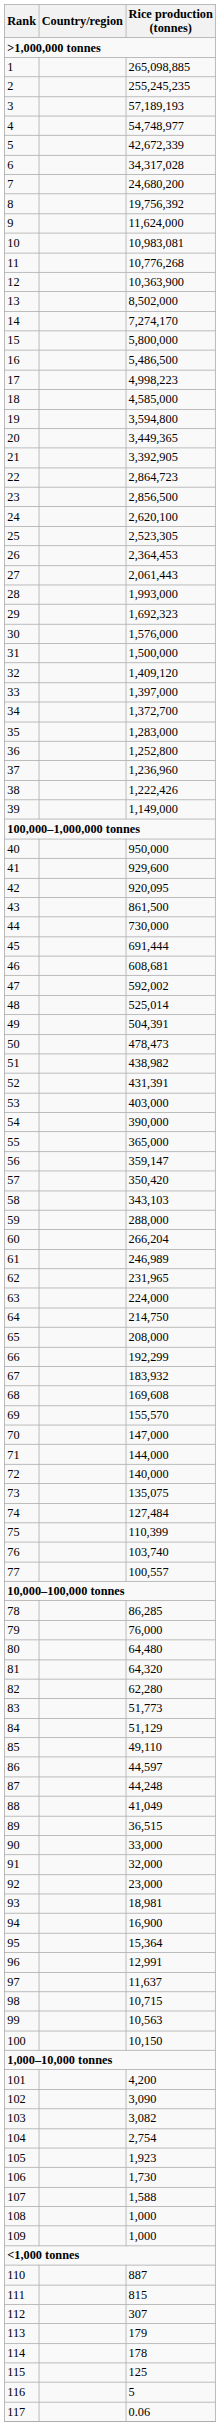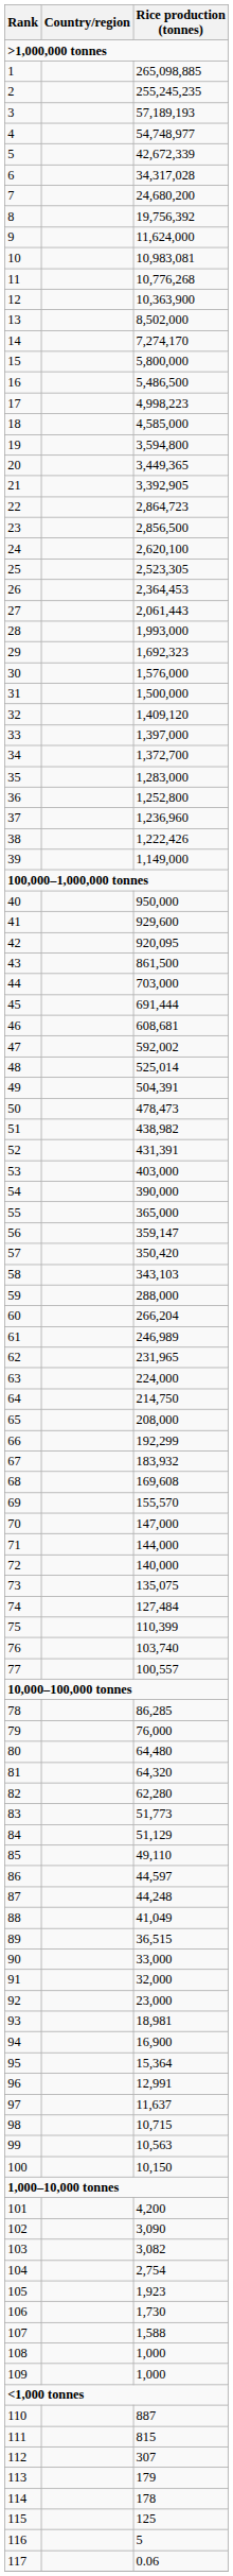 <table class="wikitable sortable">
 <tr>
 <th>Rank</th>
 <th>Country/region</th>
 <th>Rice production<br>(tonnes)</th>
 </tr>
 <tr>
 <td colspan="3"><strong>>1,000,000 tonnes</strong></td>
 </tr>
 <tr>
 <td>1</td>
 <td></td>
 <td align="left">265,098,885</td>
 </tr>
 <tr>
 <td>2</td>
 <td></td>
 <td align="left">255,245,235</td>
 </tr>
 <tr>
 <td>3</td>
 <td></td>
 <td>57,189,193</td>
 </tr>
 <tr>
 <td>4</td>
 <td></td>
 <td>54,748,977</td>
 </tr>
 <tr>
 <td>5</td>
 <td></td>
 <td>42,672,339</td>
 </tr>
 <tr>
 <td>6</td>
 <td></td>
 <td>34,317,028</td>
 </tr>
 <tr>
 <td>7</td>
 <td></td>
 <td>24,680,200</td>
 </tr>
 <tr>
 <td>8</td>
 <td></td>
 <td>19,756,392</td>
 </tr>
 <tr>
 <td>9</td>
 <td></td>
 <td>11,624,000</td>
 </tr>
 <tr>
 <td>10</td>
 <td></td>
 <td>10,983,081</td>
 </tr>
 <tr>
 <td>11</td>
 <td></td>
 <td>10,776,268</td>
 </tr>
 <tr>
 <td>12</td>
 <td></td>
 <td>10,363,900</td>
 </tr>
 <tr>
 <td>13</td>
 <td></td>
 <td align="left">8,502,000</td>
 </tr>
 <tr>
 <td>14</td>
 <td></td>
 <td>7,274,170</td>
 </tr>
 <tr>
 <td>15</td>
 <td></td>
 <td>5,800,000</td>
 </tr>
 <tr>
 <td>16</td>
 <td></td>
 <td>5,486,500</td>
 </tr>
 <tr>
 <td>17</td>
 <td></td>
 <td>4,998,223</td>
 </tr>
 <tr>
 <td>18</td>
 <td></td>
 <td>4,585,000</td>
 </tr>
 <tr>
 <td>19</td>
 <td></td>
 <td>3,594,800</td>
 </tr>
 <tr>
 <td>20</td>
 <td></td>
 <td>3,449,365</td>
 </tr>
 <tr>
 <td>21</td>
 <td></td>
 <td>3,392,905</td>
 </tr>
 <tr>
 <td>22</td>
 <td></td>
 <td>2,864,723</td>
 </tr>
 <tr>
 <td>23</td>
 <td></td>
 <td>2,856,500</td>
 </tr>
 <tr>
 <td>24</td>
 <td></td>
 <td>2,620,100</td>
 </tr>
 <tr>
 <td>25</td>
 <td></td>
 <td>2,523,305</td>
 </tr>
 <tr>
 <td>26</td>
 <td></td>
 <td>2,364,453</td>
 </tr>
 <tr>
 <td>27</td>
 <td></td>
 <td>2,061,443</td>
 </tr>
 <tr>
 <td>28</td>
 <td></td>
 <td>1,993,000</td>
 </tr>
 <tr>
 <td>29</td>
 <td></td>
 <td>1,692,323</td>
 </tr>
 <tr>
 <td>30</td>
 <td></td>
 <td>1,576,000</td>
 </tr>
 <tr>
 <td>31</td>
 <td></td>
 <td>1,500,000</td>
 </tr>
 <tr>
 <td>32</td>
 <td></td>
 <td>1,409,120</td>
 </tr>
 <tr>
 <td>33</td>
 <td></td>
 <td>1,397,000</td>
 </tr>
 <tr>
 <td>34</td>
 <td></td>
 <td>1,372,700</td>
 </tr>
 <tr>
 <td>35</td>
 <td></td>
 <td>1,283,000</td>
 </tr>
 <tr>
 <td>36</td>
 <td></td>
 <td>1,252,800</td>
 </tr>
 <tr>
 <td>37</td>
 <td></td>
 <td>1,236,960</td>
 </tr>
 <tr>
 <td>38</td>
 <td></td>
 <td>1,222,426</td>
 </tr>
 <tr>
 <td>39</td>
 <td></td>
 <td>1,149,000</td>
 </tr>
 <tr>
 <td colspan="3"><strong>100,000–1,000,000 tonnes</strong></td>
 </tr>
 <tr>
 <td>40</td>
 <td></td>
 <td>950,000</td>
 </tr>
 <tr>
 <td>41</td>
 <td></td>
 <td>929,600</td>
 </tr>
 <tr>
 <td>42</td>
 <td></td>
 <td>920,095</td>
 </tr>
 <tr>
 <td>43</td>
 <td></td>
 <td>861,500</td>
 </tr>
 <tr>
 <td>44</td>
 <td></td>
-<td>730,000</td>
+<td>703,000</td>
 </tr>
 <tr>
 <td>45</td>
 <td></td>
 <td>691,444</td>
 </tr>
 <tr>
 <td>46</td>
 <td></td>
 <td>608,681</td>
 </tr>
 <tr>
 <td>47</td>
 <td></td>
 <td>592,002</td>
 </tr>
 <tr>
 <td>48</td>
 <td></td>
 <td>525,014</td>
 </tr>
 <tr>
 <td>49</td>
 <td></td>
 <td>504,391</td>
 </tr>
 <tr>
 <td>50</td>
 <td></td>
 <td>478,473</td>
 </tr>
 <tr>
 <td>51</td>
 <td></td>
 <td>438,982</td>
 </tr>
 <tr>
 <td>52</td>
 <td></td>
 <td>431,391</td>
 </tr>
 <tr>
 <td>53</td>
 <td></td>
 <td>403,000</td>
 </tr>
 <tr>
 <td>54</td>
 <td></td>
 <td>390,000</td>
 </tr>
 <tr>
 <td>55</td>
 <td></td>
 <td>365,000</td>
 </tr>
 <tr>
 <td>56</td>
 <td></td>
 <td>359,147</td>
 </tr>
 <tr>
 <td>57</td>
 <td></td>
 <td>350,420</td>
 </tr>
 <tr>
 <td>58</td>
 <td></td>
 <td>343,103</td>
 </tr>
 <tr>
 <td>59</td>
 <td></td>
 <td>288,000</td>
 </tr>
 <tr>
 <td>60</td>
 <td></td>
 <td>266,204</td>
 </tr>
 <tr>
 <td>61</td>
 <td></td>
 <td>246,989</td>
 </tr>
 <tr>
 <td>62</td>
 <td></td>
 <td>231,965</td>
 </tr>
 <tr>
 <td>63</td>
 <td></td>
 <td>224,000</td>
 </tr>
 <tr>
 <td>64</td>
 <td></td>
 <td>214,750</td>
 </tr>
 <tr>
 <td>65</td>
 <td></td>
 <td>208,000</td>
 </tr>
 <tr>
 <td>66</td>
 <td></td>
 <td>192,299</td>
 </tr>
 <tr>
 <td>67</td>
 <td></td>
 <td>183,932</td>
 </tr>
 <tr>
 <td>68</td>
 <td></td>
 <td>169,608</td>
 </tr>
 <tr>
 <td>69</td>
 <td></td>
 <td>155,570</td>
 </tr>
 <tr>
 <td>70</td>
 <td></td>
 <td>147,000</td>
 </tr>
 <tr>
 <td>71</td>
 <td></td>
 <td>144,000</td>
 </tr>
 <tr>
 <td>72</td>
 <td></td>
 <td>140,000</td>
 </tr>
 <tr>
 <td>73</td>
 <td></td>
 <td>135,075</td>
 </tr>
 <tr>
 <td>74</td>
 <td></td>
 <td>127,484</td>
 </tr>
 <tr>
 <td>75</td>
 <td></td>
 <td>110,399</td>
 </tr>
 <tr>
 <td>76</td>
 <td></td>
 <td>103,740</td>
 </tr>
 <tr>
 <td>77</td>
 <td></td>
 <td>100,557</td>
 </tr>
 <tr>
 <td colspan="3"><strong>10,000–100,000 tonnes</strong></td>
 </tr>
 <tr>
 <td>78</td>
 <td></td>
 <td>86,285</td>
 </tr>
 <tr>
 <td>79</td>
 <td></td>
 <td>76,000</td>
 </tr>
 <tr>
 <td>80</td>
 <td></td>
 <td>64,480</td>
 </tr>
 <tr>
 <td>81</td>
 <td></td>
 <td>64,320</td>
 </tr>
 <tr>
 <td>82</td>
 <td></td>
 <td>62,280</td>
 </tr>
 <tr>
 <td>83</td>
 <td></td>
 <td>51,773</td>
 </tr>
 <tr>
 <td>84</td>
 <td></td>
 <td>51,129</td>
 </tr>
 <tr>
 <td>85</td>
 <td></td>
 <td>49,110</td>
 </tr>
 <tr>
 <td>86</td>
 <td></td>
 <td>44,597</td>
 </tr>
 <tr>
 <td>87</td>
 <td></td>
 <td>44,248</td>
 </tr>
 <tr>
 <td>88</td>
 <td></td>
 <td>41,049</td>
 </tr>
 <tr>
 <td>89</td>
 <td></td>
 <td>36,515</td>
 </tr>
 <tr>
 <td>90</td>
 <td></td>
 <td>33,000</td>
 </tr>
 <tr>
 <td>91</td>
 <td></td>
 <td>32,000</td>
 </tr>
 <tr>
 <td>92</td>
 <td></td>
 <td>23,000</td>
 </tr>
 <tr>
 <td>93</td>
 <td></td>
 <td>18,981</td>
 </tr>
 <tr>
 <td>94</td>
 <td></td>
 <td>16,900</td>
 </tr>
 <tr>
 <td>95</td>
 <td></td>
 <td>15,364</td>
 </tr>
 <tr>
 <td>96</td>
 <td></td>
 <td>12,991</td>
 </tr>
 <tr>
 <td>97</td>
 <td></td>
 <td>11,637</td>
 </tr>
 <tr>
 <td>98</td>
 <td></td>
 <td>10,715</td>
 </tr>
 <tr>
 <td>99</td>
 <td></td>
 <td>10,563</td>
 </tr>
 <tr>
 <td>100</td>
 <td></td>
 <td>10,150</td>
 </tr>
 <tr>
 <td colspan="3"><strong>1,000–10,000 tonnes</strong></td>
 </tr>
 <tr>
 <td>101</td>
 <td></td>
 <td>4,200</td>
 </tr>
 <tr>
 <td>102</td>
 <td></td>
 <td>3,090</td>
 </tr>
 <tr>
 <td>103</td>
 <td></td>
 <td>3,082</td>
 </tr>
 <tr>
 <td>104</td>
 <td></td>
 <td>2,754</td>
 </tr>
 <tr>
 <td>105</td>
 <td></td>
 <td>1,923</td>
 </tr>
 <tr>
 <td>106</td>
 <td></td>
 <td>1,730</td>
 </tr>
 <tr>
 <td>107</td>
 <td></td>
 <td>1,588</td>
 </tr>
 <tr>
 <td>108</td>
 <td></td>
 <td>1,000</td>
 </tr>
 <tr>
 <td>109</td>
 <td></td>
 <td>1,000</td>
 </tr>
 <tr>
 <td colspan="3"><strong><1,000 tonnes</strong></td>
 </tr>
 <tr>
 <td>110</td>
 <td></td>
 <td>887</td>
 </tr>
 <tr>
 <td>111</td>
 <td></td>
 <td>815</td>
 </tr>
 <tr>
 <td>112</td>
 <td></td>
 <td>307</td>
 </tr>
 <tr>
 <td>113</td>
 <td></td>
 <td>179</td>
 </tr>
 <tr>
 <td>114</td>
 <td></td>
 <td>178</td>
 </tr>
 <tr>
 <td>115</td>
 <td></td>
 <td>125</td>
 </tr>
 <tr>
 <td>116</td>
 <td></td>
 <td>5</td>
 </tr>
 <tr>
 <td>117</td>
 <td></td>
 <td>0.06</td>
 </tr>
 <tr>
 </tr>
 </table>
